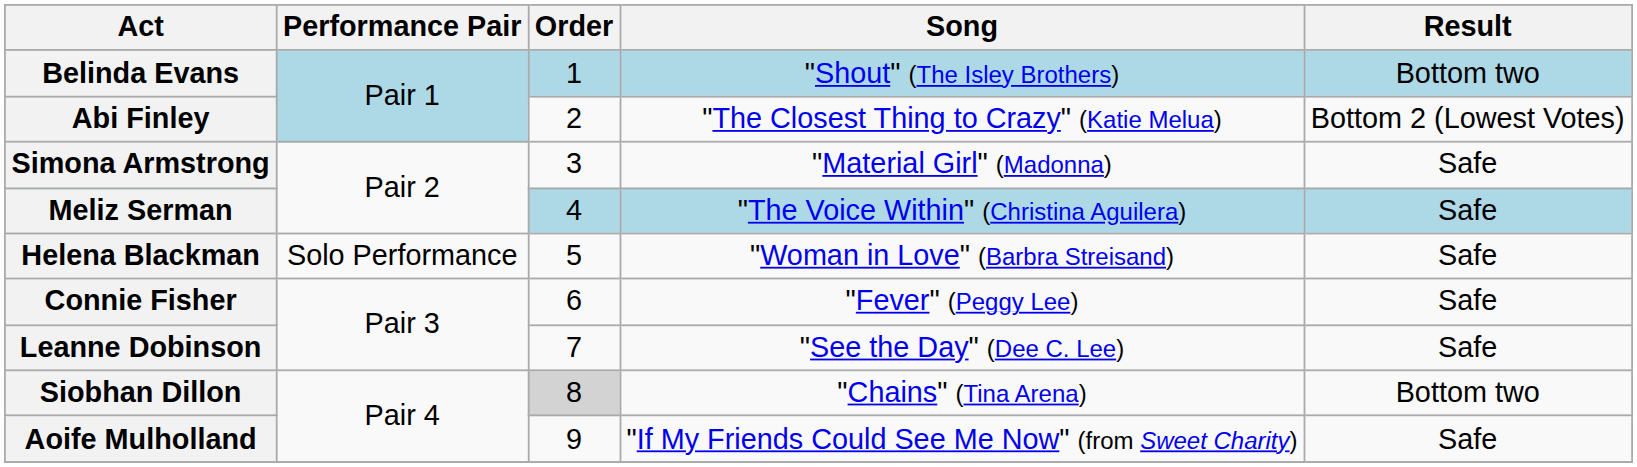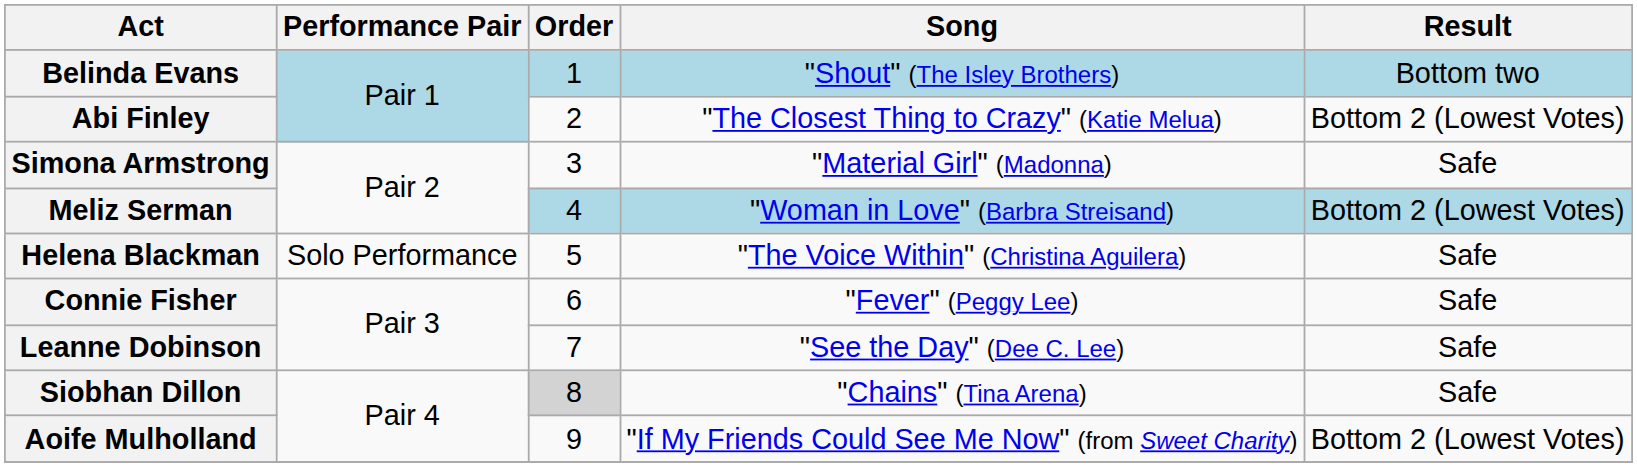 <table class="wikitable plainrowheaders" style="text-align:center;">
 <tr>
 <th scope="col">Act</th>
 <th scope="col">Performance Pair</th>
 <th scope="col">Order</th>
 <th scope="col">Song</th>
 <th scope="col">Result</th>
 </tr>
 <tr style = "background:lightblue">
 <th scope="row">Belinda Evans</th>
 <td rowspan="2">Pair 1</td>
 <td>1</td>
 <td>"<a href='#'>Shout</a>" <small>(<a href='#'>The Isley Brothers</a>)</small></td>
 <td>Bottom two</td>
 </tr>
 <tr>
 <th scope="row">Abi Finley</th>
 <td>2</td>
 <td>"<a href='#'>The Closest Thing to Crazy</a>" <small>(<a href='#'>Katie Melua</a>)</small></td>
 <td>Bottom 2 (Lowest Votes)</td>
 </tr>
 <tr>
 <th scope="row">Simona Armstrong</th>
 <td rowspan="2">Pair 2</td>
 <td>3</td>
 <td>"<a href='#'>Material Girl</a>" <small>(<a href='#'>Madonna</a>)</small></td>
 <td>Safe</td>
 </tr>
 <tr style="background:lightblue;">
 <th scope="row">Meliz Serman</th>
 <td>4</td>
-<td>"<a href='#'>The Voice Within</a>" <small>(<a href='#'>Christina Aguilera</a>)</small></td>
-<td>Safe</td>
+<td>"<a href='#'>Woman in Love</a>" <small>(<a href='#'>Barbra Streisand</a>)</small></td>
+<td>Bottom 2 (Lowest Votes)</td>
 </tr>
 <tr>
 <th scope="row">Helena Blackman</th>
 <td rowspan="1">Solo Performance</td>
 <td>5</td>
-<td>"<a href='#'>Woman in Love</a>" <small>(<a href='#'>Barbra Streisand</a>)</small></td>
+<td>"<a href='#'>The Voice Within</a>" <small>(<a href='#'>Christina Aguilera</a>)</small></td>
 <td>Safe</td>
 </tr>
 <tr>
 <th scope="row">Connie Fisher</th>
 <td rowspan="2">Pair 3</td>
 <td>6</td>
 <td>"<a href='#'>Fever</a>" <small>(<a href='#'>Peggy Lee</a>)</small></td>
 <td>Safe</td>
 </tr>
 <tr>
 <th scope="row">Leanne Dobinson</th>
 <td>7</td>
 <td>"<a href='#'>See the Day</a>"  <small>(<a href='#'>Dee C. Lee</a>)</small></td>
 <td>Safe</td>
 </tr>
 <tr>
 <th scope="row">Siobhan Dillon</th>
 <td rowspan="2">Pair 4</td>
 <td style="background: lightgrey;">8</td>
 <td>"<a href='#'>Chains</a>" <small>(<a href='#'>Tina Arena</a>)</small></td>
-<td>Bottom two</td>
+<td>Safe</td>
 </tr>
 <tr>
 <th scope="row">Aoife Mulholland</th>
 <td>9</td>
 <td>"<a href='#'>If My Friends Could See Me Now</a>"  <small>(from <em><a href='#'>Sweet Charity</a></em>)</small></td>
-<td>Safe</td>
+<td>Bottom 2 (Lowest Votes)</td>
 </tr>
 <tr>
 </tr>
 </table>
